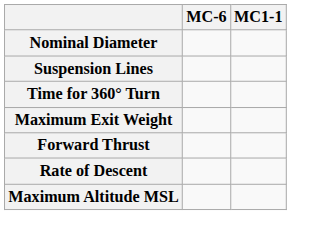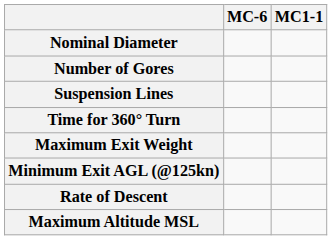 <table class="wikitable">
 <tr>
 <th scope="col"></th>
 <th scope="col">MC-6</th>
 <th scope="col">MC1-1</th>
 </tr>
 <tr>
 <th scope="row">Nominal Diameter</th>
+<td></td>
+<td></td>
+</tr>
+<tr>
+<th scope="row">Number of Gores</th>
 <td></td>
 <td></td>
 </tr>
 <tr>
 <th scope="row">Suspension Lines</th>
 <td></td>
 <td></td>
 </tr>
 <tr>
 <th scope="row">Time for 360° Turn</th>
 <td></td>
 <td></td>
 </tr>
 <tr>
 <th scope="row">Maximum Exit Weight</th>
 <td></td>
 <td></td>
 </tr>
 <tr>
-<th scope="row">Forward Thrust</th>
+<th scope="row">Minimum Exit AGL (@125kn)</th>
 <td></td>
 <td></td>
 </tr>
 <tr>
 <th scope="row">Rate of Descent</th>
 <td></td>
 <td></td>
 </tr>
 <tr>
 <th scope="row">Maximum Altitude MSL</th>
 <td></td>
 <td></td>
 </tr>
 </table>
